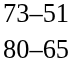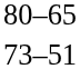 <table style="text-align:center">
 <tr>
 <th width=200></th>
 <th width=100></th>
 <th width=200></th>
 </tr>
 <tr>
 <td align=right><strong></strong></td>
-<td align=center>73–51</td>
+<td align=center>80–65</td>
 <td align=left></td>
 </tr>
 <tr>
 <td align=right><strong></strong></td>
-<td align=center>80–65</td>
+<td align=center>73–51</td>
 <td align=left></td>
 </tr>
 </table>
